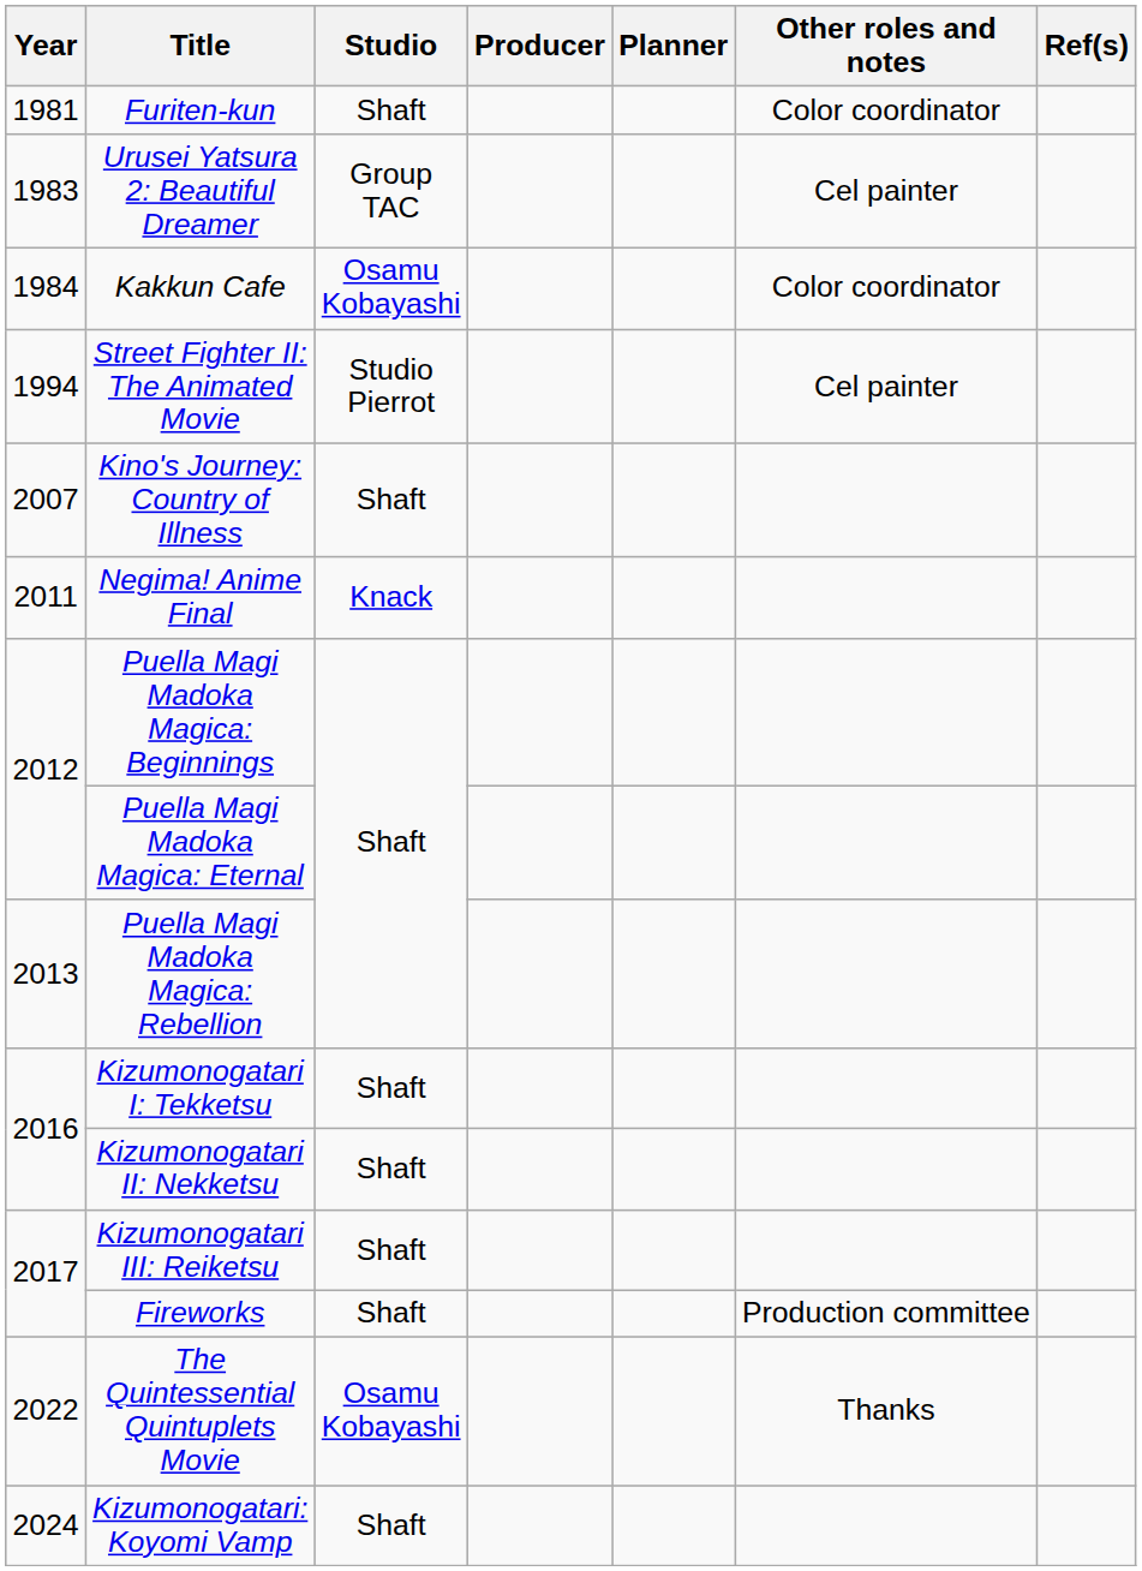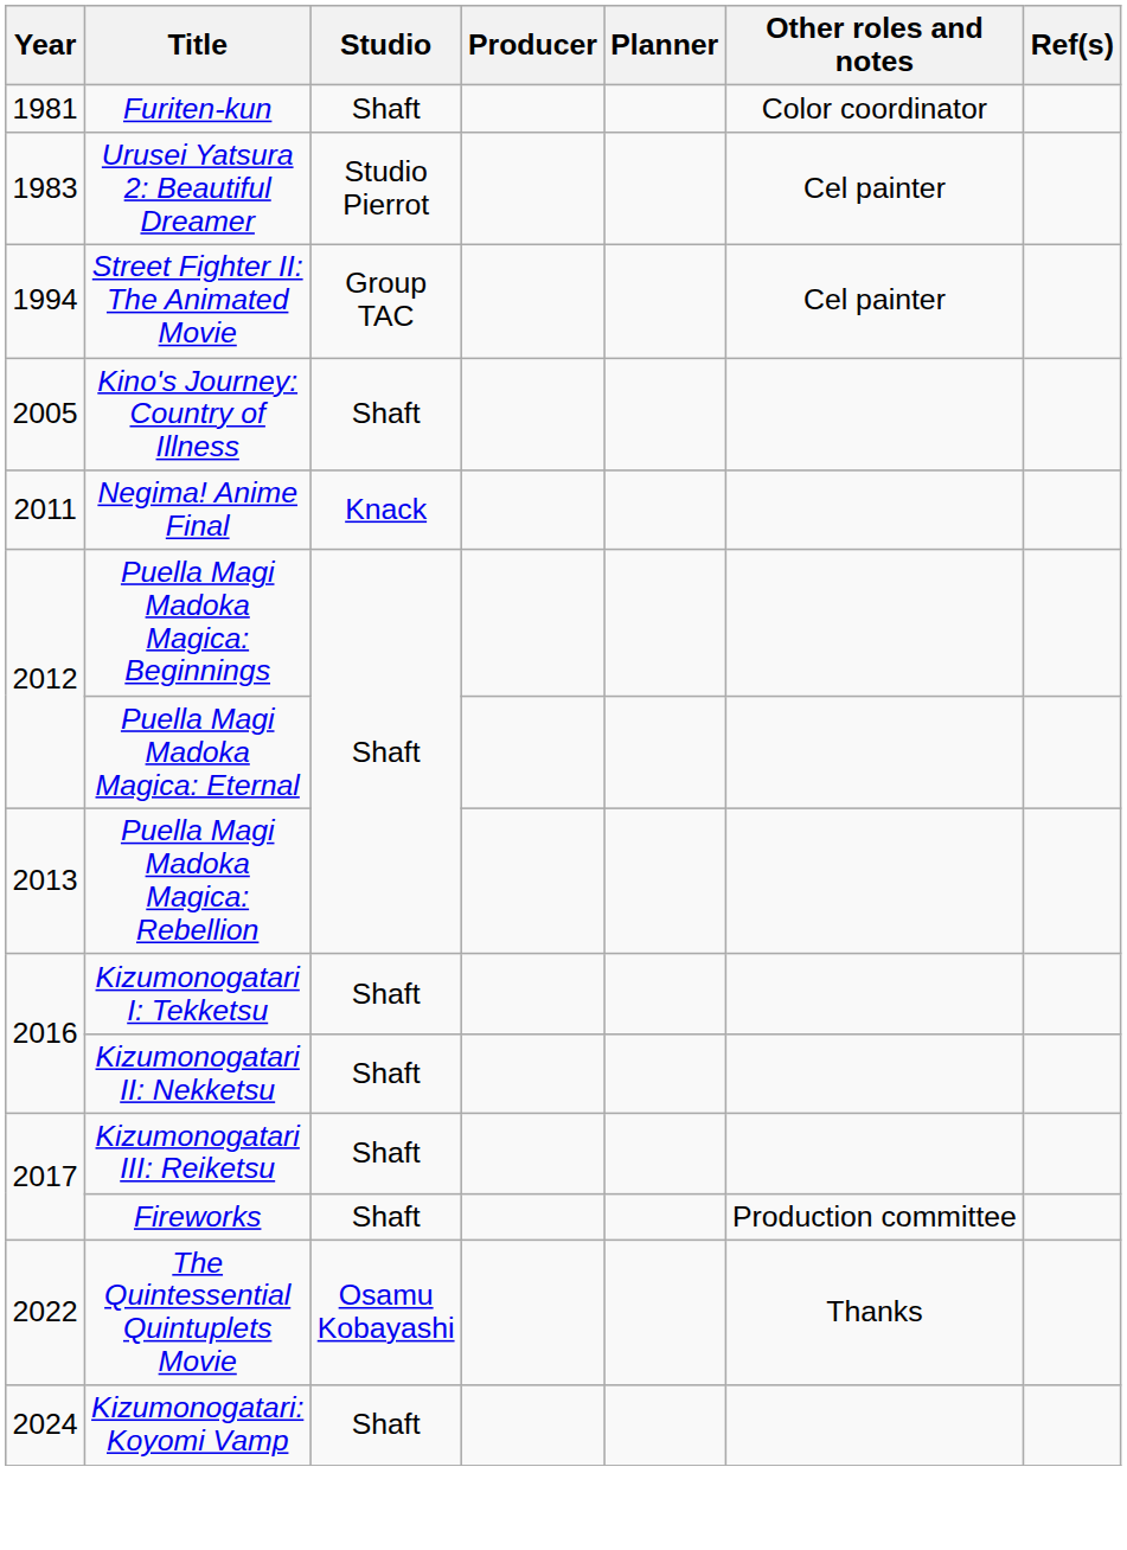 <table class="wikitable sortable" style="text-align:center; margin=auto; ">
 <tr>
 <th scope="col" width=5%>Year</th>
 <th scope="col" width=20%>Title</th>
 <th scope="col" width=10%>Studio</th>
 <th scope="col" width=10%>Producer</th>
 <th scope="col" width=10%>Planner</th>
 <th scope="col" class="unsortable">Other roles and notes</th>
 <th scope="col" class="unsortable">Ref(s)</th>
 </tr>
 <tr>
 <td>1981</td>
 <td><em><a href='#'>Furiten-kun</a></em></td>
 <td>Shaft</td>
 <td></td>
 <td></td>
 <td>Color coordinator</td>
 <td></td>
 </tr>
 <tr>
 <td>1983</td>
 <td><em><a href='#'>Urusei Yatsura 2: Beautiful Dreamer</a></em></td>
+<td>Studio Pierrot</td>
+<td></td>
+<td></td>
+<td>Cel painter</td>
+<td></td>
+</tr>
+<tr>
+<td>1994</td>
+<td><em><a href='#'>Street Fighter II: The Animated Movie</a></em></td>
 <td>Group TAC</td>
 <td></td>
 <td></td>
 <td>Cel painter</td>
 <td></td>
 </tr>
 <tr>
-<td>1984</td>
-<td><em>Kakkun Cafe</em></td>
-<td><a href='#'>Osamu Kobayashi</a></td>
-<td></td>
-<td></td>
-<td>Color coordinator</td>
-<td></td>
-</tr>
-<tr>
-<td>1994</td>
-<td><em><a href='#'>Street Fighter II: The Animated Movie</a></em></td>
-<td>Studio Pierrot</td>
-<td></td>
-<td></td>
-<td>Cel painter</td>
-<td></td>
-</tr>
-<tr>
-<td>2007</td>
+<td>2005</td>
 <td><em><a href='#'>Kino's Journey: Country of Illness</a></em></td>
 <td>Shaft</td>
 <td></td>
 <td></td>
 <td></td>
 <td></td>
 </tr>
 <tr>
 <td>2011</td>
 <td><em><a href='#'>Negima! Anime Final</a></em></td>
 <td><a href='#'>Knack</a></td>
 <td></td>
 <td></td>
 <td></td>
 <td></td>
 </tr>
 <tr>
 <td rowspan="2">2012</td>
 <td><em><a href='#'>Puella Magi Madoka Magica: Beginnings</a></em></td>
 <td rowspan="3">Shaft</td>
 <td></td>
 <td></td>
 <td></td>
 <td></td>
 </tr>
 <tr>
 <td><em><a href='#'>Puella Magi Madoka Magica: Eternal</a></em></td>
 <td></td>
 <td></td>
 <td></td>
 <td></td>
 </tr>
 <tr>
 <td>2013</td>
 <td><em><a href='#'>Puella Magi Madoka Magica: Rebellion</a></em></td>
 <td></td>
 <td></td>
 <td></td>
 <td></td>
 </tr>
 <tr>
 <td rowspan="2">2016</td>
 <td><em><a href='#'>Kizumonogatari I: Tekketsu</a></em></td>
 <td>Shaft</td>
 <td></td>
 <td></td>
 <td></td>
 <td></td>
 </tr>
 <tr>
 <td><em><a href='#'>Kizumonogatari II: Nekketsu</a></em></td>
 <td>Shaft</td>
 <td></td>
 <td></td>
 <td></td>
 <td></td>
 </tr>
 <tr>
 <td rowspan="2">2017</td>
 <td><em><a href='#'>Kizumonogatari III: Reiketsu</a></em></td>
 <td>Shaft</td>
 <td></td>
 <td></td>
 <td></td>
 <td></td>
 </tr>
 <tr>
 <td><em><a href='#'>Fireworks</a></em></td>
 <td>Shaft</td>
 <td></td>
 <td></td>
 <td>Production committee</td>
 <td></td>
 </tr>
 <tr>
 <td>2022</td>
 <td><em><a href='#'>The Quintessential Quintuplets Movie</a></em></td>
 <td><a href='#'>Osamu Kobayashi</a></td>
 <td></td>
 <td></td>
 <td>Thanks</td>
 <td></td>
 </tr>
 <tr>
 <td>2024</td>
 <td><em><a href='#'>Kizumonogatari: Koyomi Vamp</a></em></td>
 <td>Shaft</td>
 <td></td>
 <td></td>
 <td></td>
 <td></td>
 </tr>
 <tr>
 </tr>
 </table>
